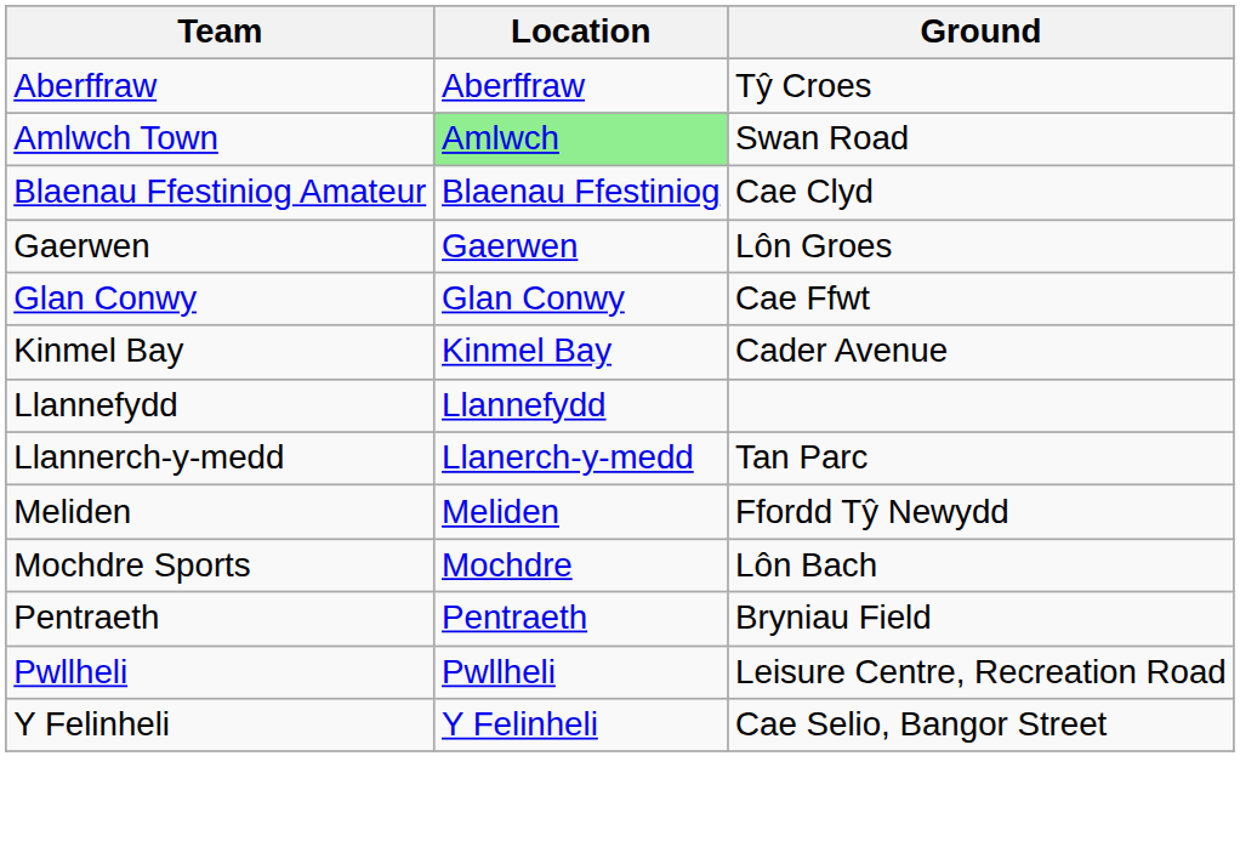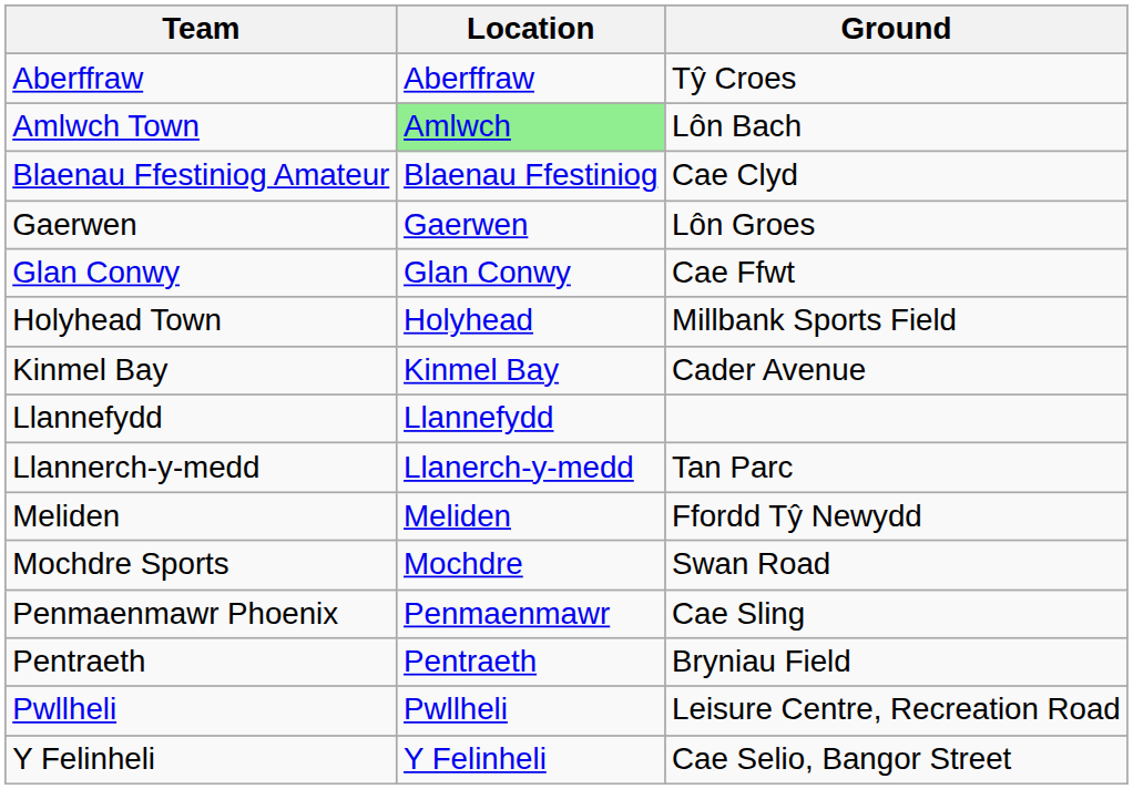 <table class="wikitable sortable">
 <tr>
 <th>Team</th>
 <th>Location</th>
 <th>Ground</th>
 </tr>
 <tr>
 <td><a href='#'>Aberffraw</a></td>
 <td><a href='#'>Aberffraw</a></td>
 <td>Tŷ Croes</td>
 </tr>
 <tr>
 <td><a href='#'>Amlwch Town</a></td>
 <td style="background: lightgreen;"><a href='#'>Amlwch</a></td>
-<td>Swan Road</td>
+<td>Lôn Bach</td>
 </tr>
 <tr>
 <td><a href='#'>Blaenau Ffestiniog Amateur</a></td>
 <td><a href='#'>Blaenau Ffestiniog</a></td>
 <td>Cae Clyd</td>
 </tr>
 <tr>
 <td>Gaerwen</td>
 <td><a href='#'>Gaerwen</a></td>
 <td>Lôn Groes</td>
 </tr>
 <tr>
 <td><a href='#'>Glan Conwy</a></td>
 <td><a href='#'>Glan Conwy</a></td>
 <td>Cae Ffwt</td>
+</tr>
+<tr>
+<td>Holyhead Town</td>
+<td><a href='#'>Holyhead</a></td>
+<td>Millbank Sports Field</td>
 </tr>
 <tr>
 <td>Kinmel Bay</td>
 <td><a href='#'>Kinmel Bay</a></td>
 <td>Cader Avenue</td>
 </tr>
 <tr>
 <td>Llannefydd</td>
 <td><a href='#'>Llannefydd</a></td>
 <td></td>
 </tr>
 <tr>
 <td>Llannerch-y-medd</td>
 <td><a href='#'>Llanerch-y-medd</a></td>
 <td>Tan Parc</td>
 </tr>
 <tr>
 <td>Meliden</td>
 <td><a href='#'>Meliden</a></td>
 <td>Ffordd Tŷ Newydd</td>
 </tr>
 <tr>
 <td>Mochdre Sports</td>
 <td><a href='#'>Mochdre</a></td>
-<td>Lôn Bach</td>
+<td>Swan Road</td>
+</tr>
+<tr>
+<td>Penmaenmawr Phoenix</td>
+<td><a href='#'>Penmaenmawr</a></td>
+<td>Cae Sling</td>
 </tr>
 <tr>
 <td>Pentraeth</td>
 <td><a href='#'>Pentraeth</a></td>
 <td>Bryniau Field</td>
 </tr>
 <tr>
 <td><a href='#'>Pwllheli</a></td>
 <td><a href='#'>Pwllheli</a></td>
 <td>Leisure Centre, Recreation Road</td>
 </tr>
 <tr>
 <td>Y Felinheli</td>
 <td><a href='#'>Y Felinheli</a></td>
 <td>Cae Selio, Bangor Street</td>
 </tr>
 </table>
